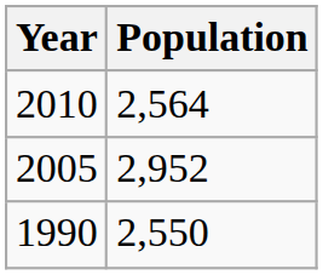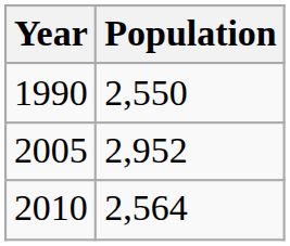 <table class=wikitable>
 <tr>
 <th>Year</th>
 <th>Population</th>
 </tr>
 <tr>
-<td>2010</td>
-<td>2,564</td>
+<td>1990</td>
+<td>2,550</td>
 </tr>
 <tr>
 <td>2005</td>
 <td>2,952</td>
 </tr>
 <tr>
-<td>1990</td>
-<td>2,550</td>
+<td>2010</td>
+<td>2,564</td>
 </tr>
 </table>
